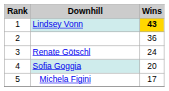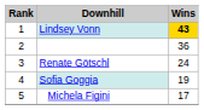 <table class="wikitable plainrowheaders" style="background:#fff; font-size:86%; line-height:16px; border:grey solid 1px; border-collapse:collapse">
 <tr>
 <th style="background-color: #ccc;" width="30">Rank</th>
 <th style="background-color: #ccc;" width="160">Downhill</th>
 <th style="background:#ccc; width:15%">Wins</th>
 </tr>
 <tr>
 <td align=center>1</td>
 <td style="background:#CFECEC"> <a href='#'>Lindsey Vonn</a></td>
 <td style="background-color: gold" align=center><strong>43</strong></td>
 </tr>
 <tr>
 <td align=center>2</td>
 <td></td>
 <td align=center>36</td>
 </tr>
 <tr>
 <td align=center>3</td>
 <td> <a href='#'>Renate Götschl</a></td>
 <td align=center>24</td>
 </tr>
 <tr>
 <td align=center>4</td>
 <td style="background:#CFECEC"> <a href='#'>Sofia Goggia</a></td>
-<td align=center>20</td>
+<td align=center>19</td>
 </tr>
 <tr>
 <td align=center>5</td>
 <td>   <a href='#'>Michela Figini</a></td>
 <td align=center>17</td>
 </tr>
 <tr>
 </tr>
 </table>
